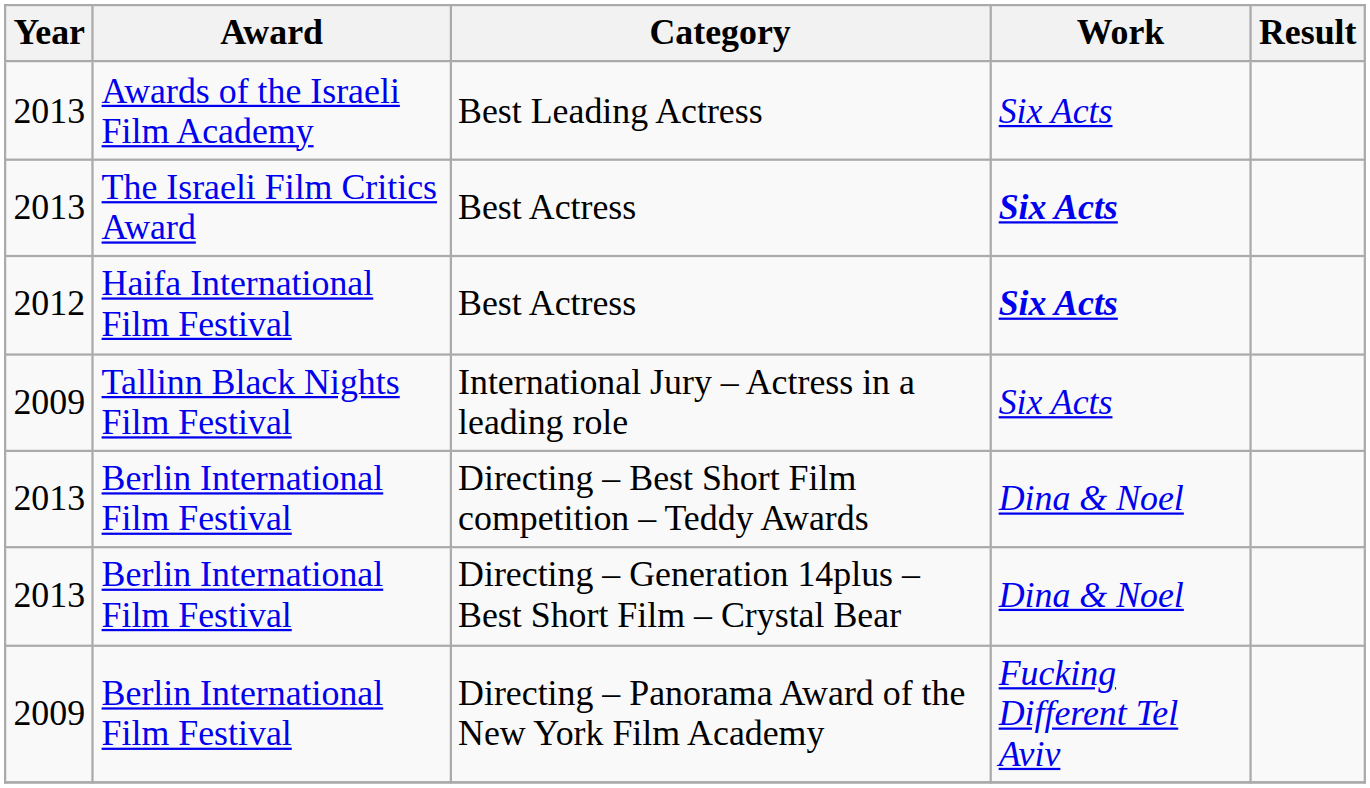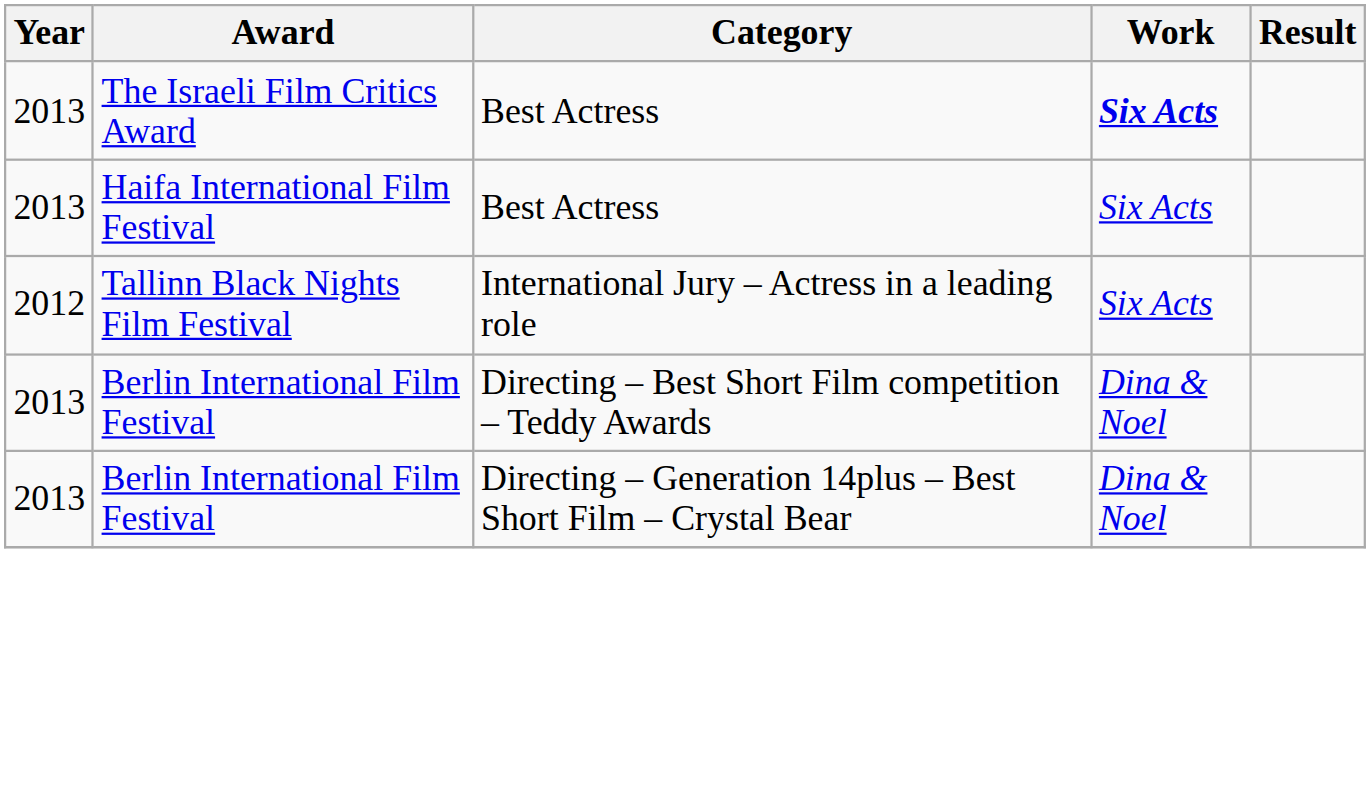 <table class="wikitable sortable">
 <tr>
 <th>Year</th>
 <th>Award</th>
 <th>Category</th>
 <th>Work</th>
 <th>Result</th>
 </tr>
 <tr>
 <td>2013</td>
-<td><a href='#'>Awards of the Israeli Film Academy</a></td>
-<td>Best Leading Actress</td>
-<td><em><a href='#'>Six Acts</a></em></td>
-<td></td>
-</tr>
-<tr>
-<td>2013</td>
 <td><a href='#'>The Israeli Film Critics Award</a></td>
 <td>Best Actress</td>
 <td><strong><em><a href='#'>Six Acts</a></em></strong></td>
 <td></td>
 </tr>
 <tr>
-<td>2012</td>
+<td>2013</td>
 <td><a href='#'>Haifa International Film Festival</a></td>
 <td>Best Actress</td>
-<td><strong><em><a href='#'>Six Acts</a></em></strong></td>
+<td><em><a href='#'>Six Acts</a></em></td>
 <td></td>
 </tr>
 <tr>
-<td>2009</td>
+<td>2012</td>
 <td><a href='#'>Tallinn Black Nights Film Festival</a></td>
 <td>International Jury – Actress in a leading role</td>
 <td><em><a href='#'>Six Acts</a></em></td>
 <td></td>
 </tr>
 <tr>
 <td>2013</td>
 <td><a href='#'>Berlin International Film Festival</a></td>
 <td>Directing – Best Short Film competition – Teddy Awards</td>
 <td><em><a href='#'>Dina & Noel</a></em></td>
 <td></td>
 </tr>
 <tr>
 <td>2013</td>
 <td><a href='#'>Berlin International Film Festival</a></td>
 <td>Directing – Generation 14plus – Best Short Film – Crystal Bear</td>
 <td><em><a href='#'>Dina & Noel</a></em></td>
 <td></td>
 </tr>
 <tr>
-<td>2009</td>
-<td><a href='#'>Berlin International Film Festival</a></td>
-<td>Directing – Panorama Award of the New York Film Academy</td>
-<td><em><a href='#'>Fucking Different Tel Aviv</a></em></td>
-<td></td>
-</tr>
-<tr>
 </tr>
 </table>
